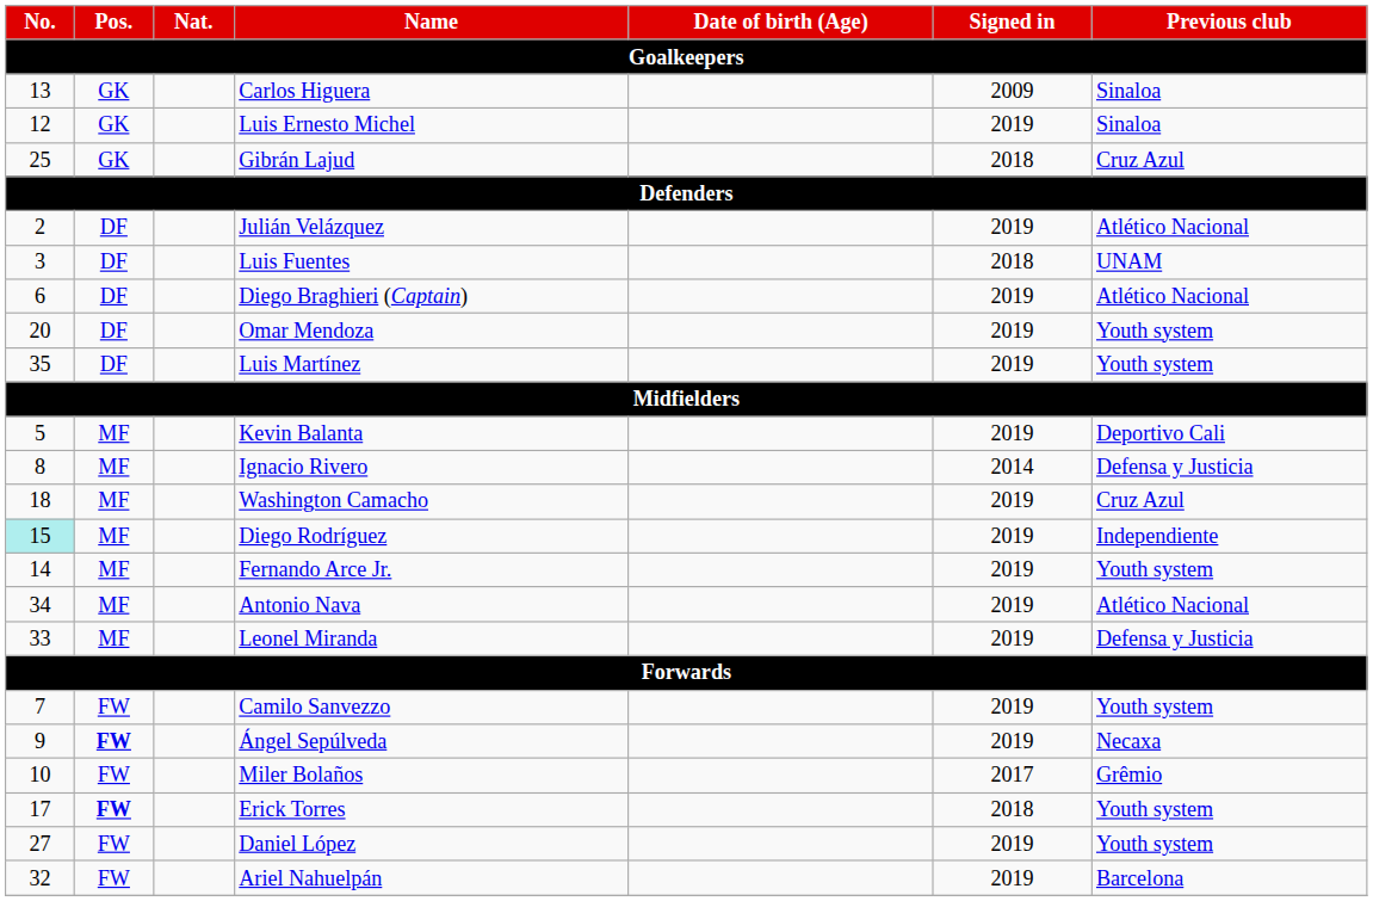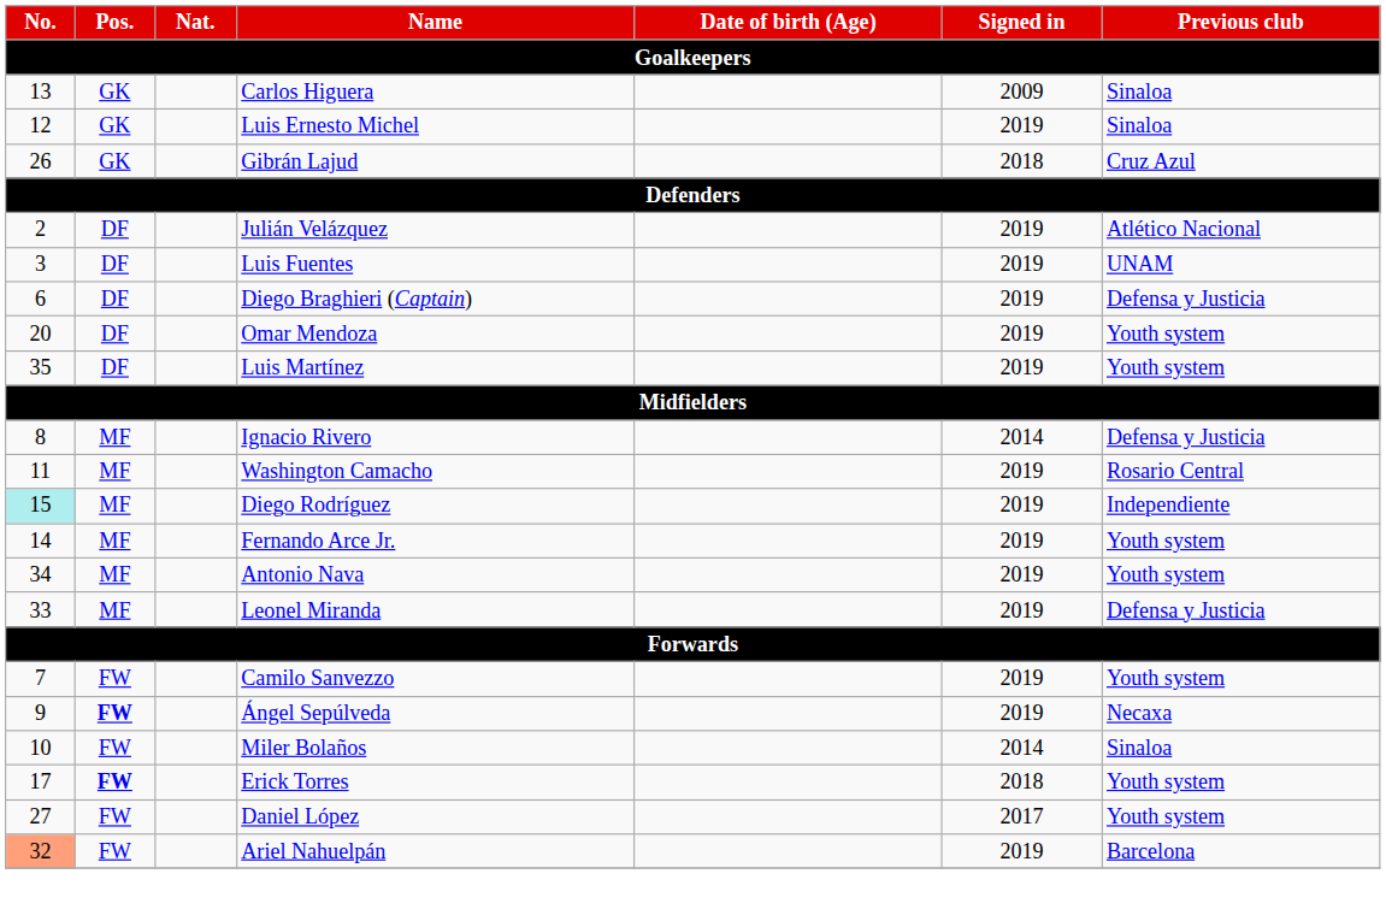 <table class="wikitable" style="text-align:center; font-size:100%; width:80%">
 <tr>
 <th style="background:#DF0000; color:white; text-align:center;">No.</th>
 <th style="background:#DF0000; color:white; text-align:center;">Pos.</th>
 <th style="background:#DF0000; color:white; text-align:center;">Nat.</th>
 <th style="background:#DF0000; color:white; text-align:center;">Name</th>
 <th style="background:#DF0000; color:white; text-align:center;">Date of birth (Age)</th>
 <th style="background:#DF0000; color:white; text-align:center;">Signed in</th>
 <th style="background:#DF0000; color:white; text-align:center;">Previous club</th>
 </tr>
 <tr>
 <th colspan="7" style="background:black; color:white; text-align:center">Goalkeepers</th>
 </tr>
 <tr>
 <td>13</td>
 <td><a href='#'>GK</a></td>
 <td></td>
 <td align=left><a href='#'>Carlos Higuera</a></td>
 <td></td>
 <td>2009</td>
 <td align=left> <a href='#'>Sinaloa</a></td>
 </tr>
 <tr>
 <td>12</td>
 <td><a href='#'>GK</a></td>
 <td></td>
 <td align=left><a href='#'>Luis Ernesto Michel</a></td>
 <td></td>
 <td>2019</td>
 <td align=left> <a href='#'>Sinaloa</a></td>
 </tr>
 <tr>
-<td>25</td>
+<td>26</td>
 <td><a href='#'>GK</a></td>
 <td></td>
 <td align=left><a href='#'>Gibrán Lajud</a></td>
 <td></td>
 <td>2018</td>
 <td align=left> <a href='#'>Cruz Azul</a></td>
 </tr>
 <tr>
 <th colspan="7" style="background:black; color:white; text-align:center">Defenders</th>
 </tr>
 <tr>
 <td>2</td>
 <td><a href='#'>DF</a></td>
 <td></td>
 <td align=left><a href='#'>Julián Velázquez</a></td>
 <td></td>
 <td>2019</td>
 <td align=left> <a href='#'>Atlético Nacional</a></td>
 </tr>
 <tr>
 <td>3</td>
 <td><a href='#'>DF</a></td>
 <td></td>
 <td align=left><a href='#'>Luis Fuentes</a></td>
 <td></td>
-<td>2018</td>
+<td>2019</td>
 <td align=left> <a href='#'>UNAM</a></td>
 </tr>
 <tr>
 <td>6</td>
 <td><a href='#'>DF</a></td>
 <td></td>
 <td align=left><a href='#'>Diego Braghieri</a> (<em><a href='#'>Captain</a></em>)</td>
 <td></td>
 <td>2019 </td>
-<td align=left> <a href='#'>Atlético Nacional</a></td>
+<td align=left> <a href='#'>Defensa y Justicia</a></td>
 </tr>
 <tr>
 <td>20</td>
 <td><a href='#'>DF</a></td>
 <td></td>
 <td align=left><a href='#'>Omar Mendoza</a></td>
 <td></td>
 <td>2019</td>
 <td align=left> <a href='#'>Youth system</a></td>
 </tr>
 <tr>
 <td>35</td>
 <td><a href='#'>DF</a></td>
 <td></td>
 <td align=left><a href='#'>Luis Martínez</a></td>
 <td></td>
 <td>2019 </td>
 <td align=left> <a href='#'>Youth system</a></td>
 </tr>
 <tr>
 <th colspan="7" style="background:black; color:white; text-align:center">Midfielders</th>
 </tr>
 <tr>
-<td>5</td>
-<td><a href='#'>MF</a></td>
-<td></td>
-<td align=left><a href='#'>Kevin Balanta</a></td>
-<td></td>
-<td>2019 </td>
-<td align=left> <a href='#'>Deportivo Cali</a></td>
-</tr>
-<tr>
 <td>8</td>
 <td><a href='#'>MF</a></td>
 <td></td>
 <td align=left><a href='#'>Ignacio Rivero</a></td>
 <td></td>
 <td>2014</td>
 <td align=left> <a href='#'>Defensa y Justicia</a></td>
 </tr>
 <tr>
-<td>18</td>
+<td>11</td>
 <td><a href='#'>MF</a></td>
 <td></td>
 <td align=left><a href='#'>Washington Camacho</a></td>
 <td></td>
 <td>2019</td>
-<td align=left> <a href='#'>Cruz Azul</a></td>
+<td align=left> <a href='#'>Rosario Central</a></td>
 </tr>
 <tr>
 <td style="background: paleturquoise;">15</td>
 <td><a href='#'>MF</a></td>
 <td></td>
 <td align=left><a href='#'>Diego Rodríguez</a></td>
 <td></td>
 <td>2019</td>
 <td align=left> <a href='#'>Independiente</a></td>
 </tr>
 <tr>
 <td>14</td>
 <td><a href='#'>MF</a></td>
 <td></td>
 <td align=left><a href='#'>Fernando Arce Jr.</a></td>
 <td></td>
 <td>2019</td>
 <td align=left> <a href='#'>Youth system</a></td>
 </tr>
 <tr>
 <td>34</td>
 <td><a href='#'>MF</a></td>
 <td></td>
 <td align=left><a href='#'>Antonio Nava</a></td>
 <td></td>
 <td>2019</td>
-<td align=left> <a href='#'>Atlético Nacional</a></td>
+<td align=left> <a href='#'>Youth system</a></td>
 </tr>
 <tr>
 <td>33</td>
 <td><a href='#'>MF</a></td>
 <td></td>
 <td align=left><a href='#'>Leonel Miranda</a></td>
 <td></td>
 <td>2019</td>
 <td align=left> <a href='#'>Defensa y Justicia</a></td>
 </tr>
 <tr>
 <th colspan="7" style="background:black; color:white; text-align:center">Forwards</th>
 </tr>
 <tr>
 <td>7</td>
 <td><a href='#'>FW</a></td>
 <td></td>
 <td align=left><a href='#'>Camilo Sanvezzo</a></td>
 <td></td>
 <td>2019</td>
 <td align=left> <a href='#'>Youth system</a></td>
 </tr>
 <tr>
 <td>9</td>
 <td><strong><a href='#'>FW</a></strong></td>
 <td></td>
 <td align=left><a href='#'>Ángel Sepúlveda</a></td>
 <td></td>
 <td>2019</td>
 <td align=left> <a href='#'>Necaxa</a></td>
 </tr>
 <tr>
 <td>10</td>
 <td><a href='#'>FW</a></td>
 <td></td>
 <td align=left><a href='#'>Miler Bolaños</a></td>
 <td></td>
-<td>2017</td>
-<td align=left> <a href='#'>Grêmio</a></td>
+<td>2014</td>
+<td align=left> <a href='#'>Sinaloa</a></td>
 </tr>
 <tr>
 <td>17</td>
 <td><strong><a href='#'>FW</a></strong></td>
 <td></td>
 <td align=left><a href='#'>Erick Torres</a></td>
 <td></td>
 <td>2018</td>
 <td align=left> <a href='#'>Youth system</a></td>
 </tr>
 <tr>
 <td>27</td>
 <td><a href='#'>FW</a></td>
 <td></td>
 <td align=left><a href='#'>Daniel López</a></td>
 <td></td>
-<td>2019</td>
+<td>2017</td>
 <td align=left> <a href='#'>Youth system</a></td>
 </tr>
 <tr>
-<td>32</td>
+<td style="background: lightsalmon;">32</td>
 <td><a href='#'>FW</a></td>
 <td></td>
 <td align=left><a href='#'>Ariel Nahuelpán</a></td>
 <td></td>
 <td>2019 </td>
 <td align=left> <a href='#'>Barcelona</a></td>
 </tr>
 <tr>
 </tr>
 </table>
